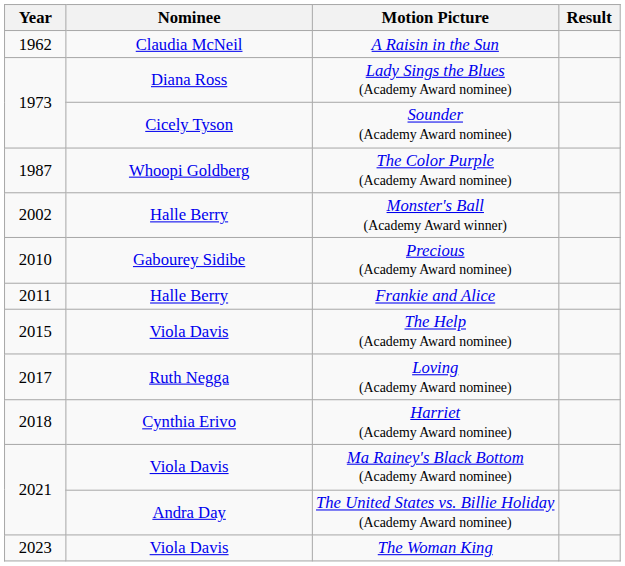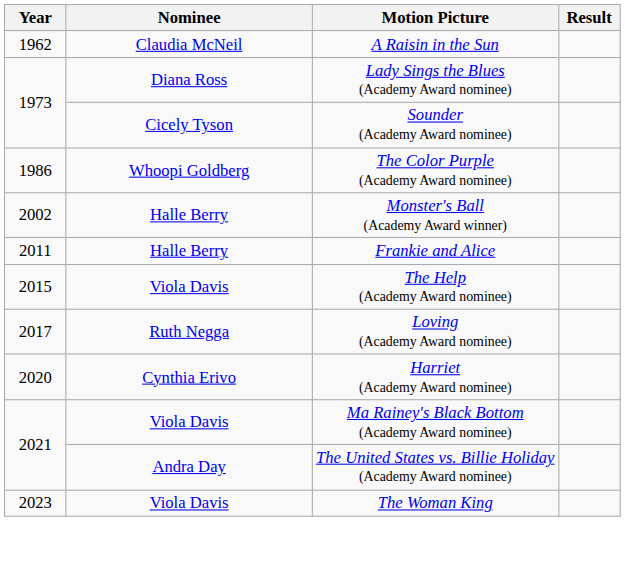 <table class="wikitable" style="text-align: center">
 <tr>
 <th style="width:10%;">Year</th>
 <th style="width:40%;">Nominee</th>
 <th style="width:40%;">Motion Picture</th>
 <th style="width:10%;">Result</th>
 </tr>
 <tr>
 <td>1962</td>
 <td><a href='#'>Claudia McNeil</a></td>
 <td><em><a href='#'>A Raisin in the Sun</a></em></td>
 <td></td>
 </tr>
 <tr>
 <td rowspan="2">1973</td>
 <td><a href='#'>Diana Ross</a></td>
 <td><em><a href='#'>Lady Sings the Blues</a></em><br><small>(Academy Award nominee)</small></td>
 <td></td>
 </tr>
 <tr>
 <td><a href='#'>Cicely Tyson</a></td>
 <td><em><a href='#'>Sounder</a></em><br><small>(Academy Award nominee)</small></td>
 <td></td>
 </tr>
 <tr>
-<td>1987</td>
+<td>1986</td>
 <td><a href='#'>Whoopi Goldberg</a></td>
 <td><em><a href='#'>The Color Purple</a></em><br><small>(Academy Award nominee)</small></td>
 <td></td>
 </tr>
 <tr>
 <td>2002</td>
 <td><a href='#'>Halle Berry</a></td>
 <td><em><a href='#'>Monster's Ball</a></em><br><small>(Academy Award winner)</small></td>
-<td></td>
-</tr>
-<tr>
-<td>2010</td>
-<td><a href='#'>Gabourey Sidibe</a></td>
-<td><em><a href='#'>Precious</a></em><br><small>(Academy Award nominee)</small></td>
 <td></td>
 </tr>
 <tr>
 <td>2011</td>
 <td><a href='#'>Halle Berry</a></td>
 <td><em><a href='#'>Frankie and Alice</a></em></td>
 <td></td>
 </tr>
 <tr>
 <td>2015</td>
 <td><a href='#'>Viola Davis</a></td>
 <td><em><a href='#'>The Help</a></em><br><small>(Academy Award nominee)</small></td>
 <td></td>
 </tr>
 <tr>
 <td>2017</td>
 <td><a href='#'>Ruth Negga</a></td>
 <td><em><a href='#'>Loving</a></em><br><small>(Academy Award nominee)</small></td>
 <td></td>
 </tr>
 <tr>
-<td>2018</td>
+<td>2020</td>
 <td><a href='#'>Cynthia Erivo</a></td>
 <td><em><a href='#'>Harriet</a></em><br><small>(Academy Award nominee)</small></td>
 <td></td>
 </tr>
 <tr>
 <td rowspan="2">2021</td>
 <td><a href='#'>Viola Davis</a></td>
 <td><em><a href='#'>Ma Rainey's Black Bottom</a></em><br><small>(Academy Award nominee)</small></td>
 <td></td>
 </tr>
 <tr>
 <td><a href='#'>Andra Day</a></td>
 <td><em><a href='#'>The United States vs. Billie Holiday</a></em><br><small>(Academy Award nominee)</small></td>
 <td></td>
 </tr>
 <tr>
 <td>2023</td>
 <td><a href='#'>Viola Davis</a></td>
 <td><em><a href='#'>The Woman King</a></em></td>
 <td></td>
 </tr>
 </table>
